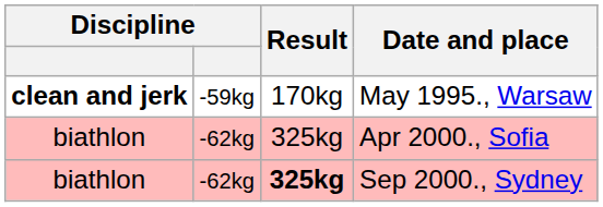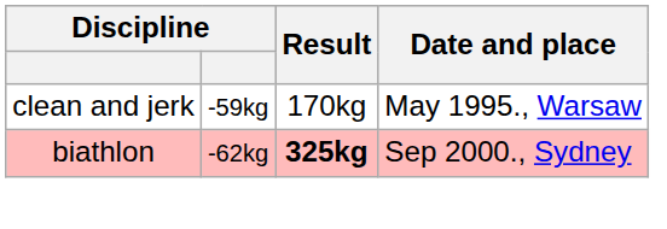 <table class="wikitable sortable" style="border:1px solid #AAAAAA">
 <tr bgcolor="#EFEFEF">
 <th colspan="2">Discipline</th>
 <th rowspan="2">Result</th>
 <th rowspan="2">Date and place</th>
 </tr>
 <tr>
 <th style="height:10px;"></th>
 <th></th>
 </tr>
 <tr align="center"  bgcolor="#FFFFFF">
-<td><strong>clean and jerk</strong></td>
+<td>clean and jerk</td>
 <td><small>-59kg</small></td>
 <td>170kg</td>
 <td align="left">May 1995., <a href='#'>Warsaw</a></td>
-</tr>
-<tr align="center"  bgcolor="#FFFFFF">
-<td style="background: #FFBBBB;">biathlon</td>
-<td style="background: #FFBBBB;"><small>-62kg</small></td>
-<td style="background: #FFBBBB;">325kg</td>
-<td align="left" style="background: #FFBBBB;">Apr 2000., <a href='#'>Sofia</a></td>
 </tr>
 <tr align="center"  bgcolor="#FFFFFF">
 <td style="background: #FFBBBB;">biathlon</td>
 <td style="background: #FFBBBB;"><small>-62kg</small></td>
 <td style="background: #FFBBBB;"><strong>325kg</strong></td>
 <td align="left" style="background: #FFBBBB;">Sep 2000., <a href='#'>Sydney</a></td>
 </tr>
 </table>
